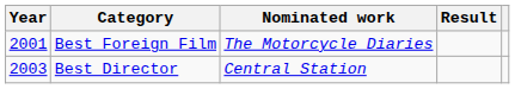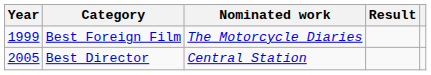 <table class="wikitable sortable">
 <tr>
 <th>Year</th>
 <th>Category</th>
 <th>Nominated work</th>
 <th>Result</th>
 <th class="unsortable"></th>
 </tr>
 <tr>
-<td><a href='#'>2001</a></td>
+<td><a href='#'>1999</a></td>
 <td><a href='#'>Best Foreign Film</a></td>
 <td><em><a href='#'>The Motorcycle Diaries</a></em></td>
 <td></td>
 <td></td>
 </tr>
 <tr>
-<td><a href='#'>2003</a></td>
+<td><a href='#'>2005</a></td>
 <td><a href='#'>Best Director</a></td>
 <td><em><a href='#'>Central Station</a></em></td>
 <td></td>
 <td></td>
 </tr>
 </table>
